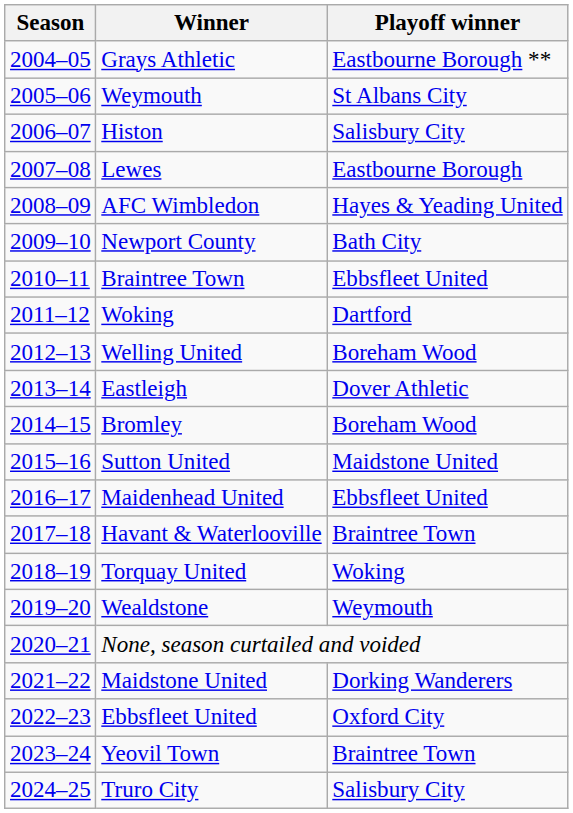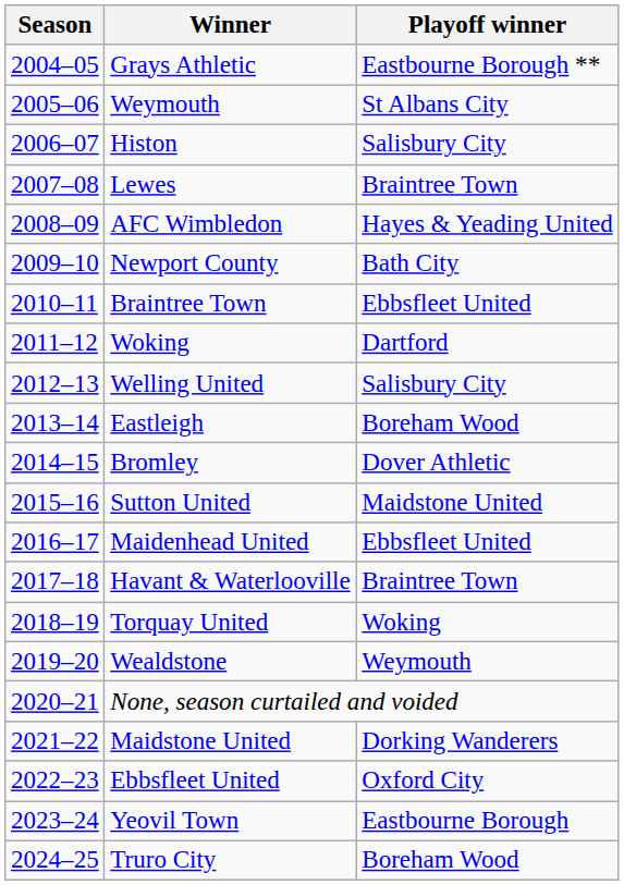 <table class="wikitable" align="center">
 <tr>
 <th>Season</th>
 <th>Winner</th>
 <th>Playoff winner</th>
 </tr>
 <tr>
 <td><a href='#'>2004–05</a></td>
 <td><a href='#'>Grays Athletic</a></td>
 <td><a href='#'>Eastbourne Borough</a> **</td>
 </tr>
 <tr>
 <td><a href='#'>2005–06</a></td>
 <td><a href='#'>Weymouth</a></td>
 <td><a href='#'>St Albans City</a></td>
 </tr>
 <tr>
 <td><a href='#'>2006–07</a></td>
 <td><a href='#'>Histon</a></td>
 <td><a href='#'>Salisbury City</a></td>
 </tr>
 <tr>
 <td><a href='#'>2007–08</a></td>
 <td><a href='#'>Lewes</a></td>
-<td><a href='#'>Eastbourne Borough</a></td>
+<td><a href='#'>Braintree Town</a></td>
 </tr>
 <tr>
 <td><a href='#'>2008–09</a></td>
 <td><a href='#'>AFC Wimbledon</a></td>
 <td><a href='#'>Hayes & Yeading United</a></td>
 </tr>
 <tr>
 <td><a href='#'>2009–10</a></td>
 <td><a href='#'>Newport County</a></td>
 <td><a href='#'>Bath City</a></td>
 </tr>
 <tr>
 <td><a href='#'>2010–11</a></td>
 <td><a href='#'>Braintree Town</a></td>
 <td><a href='#'>Ebbsfleet United</a></td>
 </tr>
 <tr>
 <td><a href='#'>2011–12</a></td>
 <td><a href='#'>Woking</a></td>
 <td><a href='#'>Dartford</a></td>
 </tr>
 <tr>
 <td><a href='#'>2012–13</a></td>
 <td><a href='#'>Welling United</a></td>
-<td><a href='#'>Boreham Wood</a></td>
+<td><a href='#'>Salisbury City</a></td>
 </tr>
 <tr>
 <td><a href='#'>2013–14</a></td>
 <td><a href='#'>Eastleigh</a></td>
-<td><a href='#'>Dover Athletic</a></td>
+<td><a href='#'>Boreham Wood</a></td>
 </tr>
 <tr>
 <td><a href='#'>2014–15</a></td>
 <td><a href='#'>Bromley</a></td>
-<td><a href='#'>Boreham Wood</a></td>
+<td><a href='#'>Dover Athletic</a></td>
 </tr>
 <tr>
 <td><a href='#'>2015–16</a></td>
 <td><a href='#'>Sutton United</a></td>
 <td><a href='#'>Maidstone United</a></td>
 </tr>
 <tr>
 <td><a href='#'>2016–17</a></td>
 <td><a href='#'>Maidenhead United</a></td>
 <td><a href='#'>Ebbsfleet United</a></td>
 </tr>
 <tr>
 <td><a href='#'>2017–18</a></td>
 <td><a href='#'>Havant & Waterlooville</a></td>
 <td><a href='#'>Braintree Town</a></td>
 </tr>
 <tr>
 <td><a href='#'>2018–19</a></td>
 <td><a href='#'>Torquay United</a></td>
 <td><a href='#'>Woking</a></td>
 </tr>
 <tr>
 <td><a href='#'>2019–20</a></td>
 <td><a href='#'>Wealdstone</a></td>
 <td><a href='#'>Weymouth</a></td>
 </tr>
 <tr>
 <td><a href='#'>2020–21</a></td>
 <td colspan="2"><em>None, season curtailed and voided</em></td>
 </tr>
 <tr>
 <td><a href='#'>2021–22</a></td>
 <td><a href='#'>Maidstone United</a></td>
 <td><a href='#'>Dorking Wanderers</a></td>
 </tr>
 <tr>
 <td><a href='#'>2022–23</a></td>
 <td><a href='#'>Ebbsfleet United</a></td>
 <td><a href='#'>Oxford City</a></td>
 </tr>
 <tr>
 <td><a href='#'>2023–24</a></td>
 <td><a href='#'>Yeovil Town</a></td>
-<td><a href='#'>Braintree Town</a></td>
+<td><a href='#'>Eastbourne Borough</a></td>
 </tr>
 <tr>
 <td><a href='#'>2024–25</a></td>
 <td><a href='#'>Truro City</a></td>
-<td><a href='#'>Salisbury City</a></td>
+<td><a href='#'>Boreham Wood</a></td>
 </tr>
 </table>
